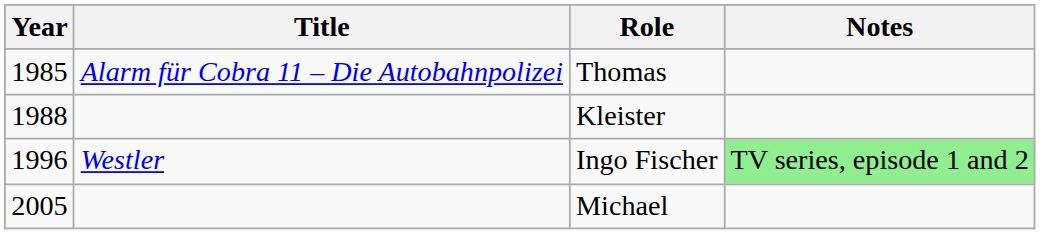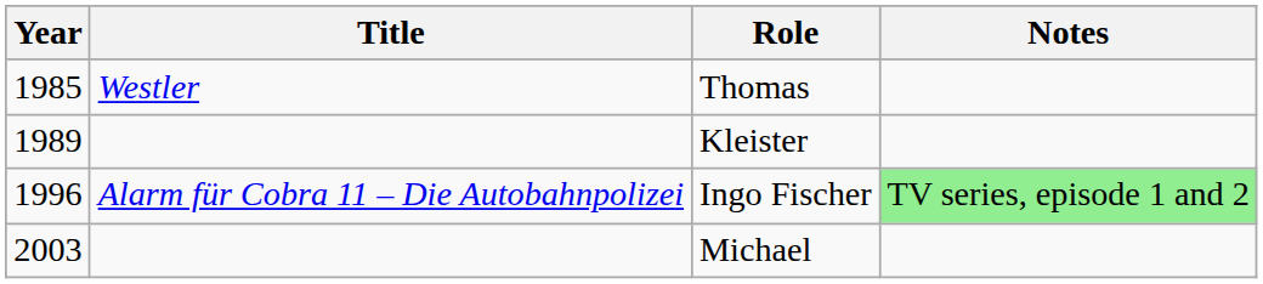 <table class="wikitable sortable">
 <tr>
 <th>Year</th>
 <th>Title</th>
 <th>Role</th>
 <th class="unsortable">Notes</th>
 </tr>
 <tr>
 <td>1985</td>
-<td><em><a href='#'>Alarm für Cobra 11 – Die Autobahnpolizei</a></em></td>
+<td><em><a href='#'>Westler</a></em></td>
 <td>Thomas</td>
 <td></td>
 </tr>
 <tr>
-<td>1988</td>
+<td>1989</td>
 <td><em></em></td>
 <td>Kleister</td>
 <td></td>
 </tr>
 <tr>
 <td>1996</td>
-<td><em><a href='#'>Westler</a></em></td>
+<td><em><a href='#'>Alarm für Cobra 11 – Die Autobahnpolizei</a></em></td>
 <td>Ingo Fischer</td>
 <td style="background: lightgreen;">TV series, episode 1 and 2</td>
 </tr>
 <tr>
-<td>2005</td>
+<td>2003</td>
 <td><em></em></td>
 <td>Michael</td>
 <td></td>
 </tr>
 </table>
